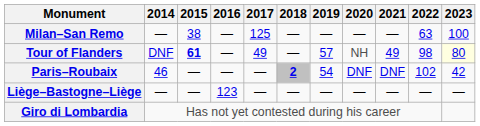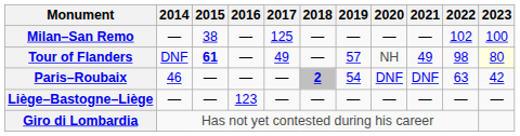 <table class="wikitable plainrowheaders">
 <tr>
 <th>Monument</th>
 <th scope="col">2014</th>
 <th scope="col">2015</th>
 <th scope="col">2016</th>
 <th scope="col">2017</th>
 <th scope="col">2018</th>
 <th scope="col">2019</th>
 <th scope="col">2020</th>
 <th scope="col">2021</th>
 <th scope="col">2022</th>
 <th scope="col">2023</th>
 </tr>
 <tr style="text-align:center;">
 <th scope="row"><a href='#'>Milan–San Remo</a></th>
 <td>—</td>
 <td><a href='#'>38</a></td>
 <td>—</td>
 <td><a href='#'>125</a></td>
 <td>—</td>
 <td>—</td>
 <td>—</td>
 <td>—</td>
-<td><a href='#'>63</a></td>
+<td><a href='#'>102</a></td>
 <td><a href='#'>100</a></td>
 </tr>
 <tr style="text-align:center;">
 <th scope="row"><a href='#'>Tour of Flanders</a></th>
 <td><a href='#'>DNF</a></td>
 <td><strong><a href='#'>61</a></strong></td>
 <td>—</td>
 <td><a href='#'>49</a></td>
 <td>—</td>
 <td><a href='#'>57</a></td>
 <td style="color:#4d4d4d;">NH</td>
 <td><a href='#'>49</a></td>
 <td><a href='#'>98</a></td>
 <td style="background: lightyellow;"><a href='#'>80</a></td>
 </tr>
 <tr style="text-align:center;">
 <th scope="row"><a href='#'>Paris–Roubaix</a></th>
 <td><a href='#'>46</a></td>
 <td>—</td>
 <td>—</td>
 <td>—</td>
 <td style="background:#C0C0C0;"><strong><a href='#'>2</a></strong></td>
 <td><a href='#'>54</a></td>
 <td><a href='#'>DNF</a></td>
 <td><a href='#'>DNF</a></td>
-<td><a href='#'>102</a></td>
+<td><a href='#'>63</a></td>
 <td><a href='#'>42</a></td>
 </tr>
 <tr style="text-align:center;">
 <th scope="row"><a href='#'>Liège–Bastogne–Liège</a></th>
 <td>—</td>
 <td>—</td>
 <td><a href='#'>123</a></td>
 <td>—</td>
 <td>—</td>
 <td>—</td>
 <td>—</td>
 <td>—</td>
 <td>—</td>
 <td>—</td>
 </tr>
 <tr style="text-align:center;">
 <th scope="row"><a href='#'>Giro di Lombardia</a></th>
 <td style="color:#4d4d4d;" colspan=9>Has not yet contested during his career</td>
 </tr>
 </table>
